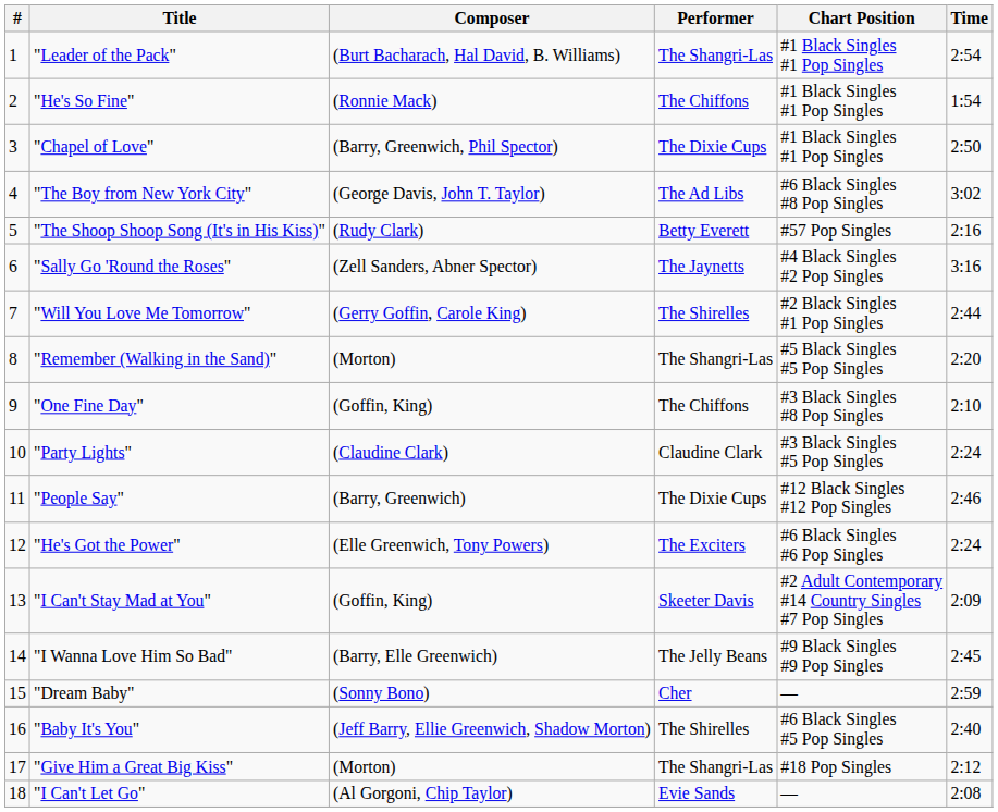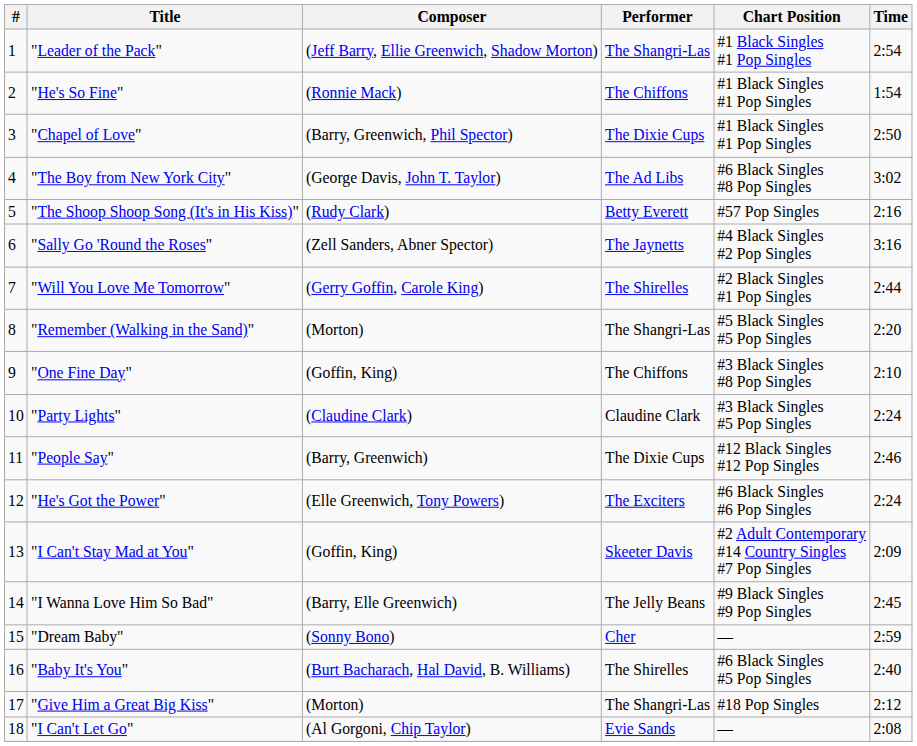 <table class="wikitable">
 <tr>
 <th>#</th>
 <th>Title</th>
 <th>Composer</th>
 <th>Performer</th>
 <th>Chart Position</th>
 <th>Time</th>
 </tr>
 <tr>
 <td>1</td>
 <td>"<a href='#'>Leader of the Pack</a>"</td>
-<td>(<a href='#'>Burt Bacharach</a>, <a href='#'>Hal David</a>, B. Williams)</td>
+<td>(<a href='#'>Jeff Barry</a>, <a href='#'>Ellie Greenwich</a>, <a href='#'>Shadow Morton</a>)</td>
 <td><a href='#'>The Shangri-Las</a></td>
 <td>#1 <a href='#'>Black Singles</a><br>#1 <a href='#'>Pop Singles</a></td>
 <td>2:54</td>
 </tr>
 <tr>
 <td>2</td>
 <td>"<a href='#'>He's So Fine</a>"</td>
 <td>(<a href='#'>Ronnie Mack</a>)</td>
 <td><a href='#'>The Chiffons</a></td>
 <td>#1 Black Singles<br>#1 Pop Singles</td>
 <td>1:54</td>
 </tr>
 <tr>
 <td>3</td>
 <td>"<a href='#'>Chapel of Love</a>"</td>
 <td>(Barry, Greenwich, <a href='#'>Phil Spector</a>)</td>
 <td><a href='#'>The Dixie Cups</a></td>
 <td>#1 Black Singles<br>#1 Pop Singles</td>
 <td>2:50</td>
 </tr>
 <tr>
 <td>4</td>
 <td>"<a href='#'>The Boy from New York City</a>"</td>
 <td>(George Davis, <a href='#'>John T. Taylor</a>)</td>
 <td><a href='#'>The Ad Libs</a></td>
 <td>#6 Black Singles<br>#8 Pop Singles</td>
 <td>3:02</td>
 </tr>
 <tr>
 <td>5</td>
 <td>"<a href='#'>The Shoop Shoop Song (It's in His Kiss)</a>"</td>
 <td>(<a href='#'>Rudy Clark</a>)</td>
 <td><a href='#'>Betty Everett</a></td>
 <td>#57 Pop Singles</td>
 <td>2:16</td>
 </tr>
 <tr>
 <td>6</td>
 <td>"<a href='#'>Sally Go 'Round the Roses</a>"</td>
 <td>(Zell Sanders, Abner Spector)</td>
 <td><a href='#'>The Jaynetts</a></td>
 <td>#4 Black Singles<br>#2 Pop Singles</td>
 <td>3:16</td>
 </tr>
 <tr>
 <td>7</td>
 <td>"<a href='#'>Will You Love Me Tomorrow</a>"</td>
 <td>(<a href='#'>Gerry Goffin</a>, <a href='#'>Carole King</a>)</td>
 <td><a href='#'>The Shirelles</a></td>
 <td>#2 Black Singles<br>#1 Pop Singles</td>
 <td>2:44</td>
 </tr>
 <tr>
 <td>8</td>
 <td>"<a href='#'>Remember (Walking in the Sand)</a>"</td>
 <td>(Morton)</td>
 <td>The Shangri-Las</td>
 <td>#5 Black Singles<br>#5 Pop Singles</td>
 <td>2:20</td>
 </tr>
 <tr>
 <td>9</td>
 <td>"<a href='#'>One Fine Day</a>"</td>
 <td>(Goffin, King)</td>
 <td>The Chiffons</td>
 <td>#3 Black Singles<br>#8 Pop Singles</td>
 <td>2:10</td>
 </tr>
 <tr>
 <td>10</td>
 <td>"<a href='#'>Party Lights</a>"</td>
 <td>(<a href='#'>Claudine Clark</a>)</td>
 <td>Claudine Clark</td>
 <td>#3 Black Singles<br>#5 Pop Singles</td>
 <td>2:24</td>
 </tr>
 <tr>
 <td>11</td>
 <td>"<a href='#'>People Say</a>"</td>
 <td>(Barry, Greenwich)</td>
 <td>The Dixie Cups</td>
 <td>#12 Black Singles<br>#12 Pop Singles</td>
 <td>2:46</td>
 </tr>
 <tr>
 <td>12</td>
 <td>"<a href='#'>He's Got the Power</a>"</td>
 <td>(Elle Greenwich, <a href='#'>Tony Powers</a>)</td>
 <td><a href='#'>The Exciters</a></td>
 <td>#6 Black Singles<br>#6 Pop Singles</td>
 <td>2:24</td>
 </tr>
 <tr>
 <td>13</td>
 <td>"<a href='#'>I Can't Stay Mad at You</a>"</td>
 <td>(Goffin, King)</td>
 <td><a href='#'>Skeeter Davis</a></td>
 <td>#2 <a href='#'>Adult Contemporary</a><br>#14 <a href='#'>Country Singles</a><br>#7 Pop Singles</td>
 <td>2:09</td>
 </tr>
 <tr>
 <td>14</td>
 <td>"I Wanna Love Him So Bad"</td>
 <td>(Barry, Elle Greenwich)</td>
 <td>The Jelly Beans</td>
 <td>#9 Black Singles<br>#9 Pop Singles</td>
 <td>2:45</td>
 </tr>
 <tr>
 <td>15</td>
 <td>"Dream Baby"</td>
 <td>(<a href='#'>Sonny Bono</a>)</td>
 <td><a href='#'>Cher</a></td>
 <td>—</td>
 <td>2:59</td>
 </tr>
 <tr>
 <td>16</td>
 <td>"<a href='#'>Baby It's You</a>"</td>
-<td>(<a href='#'>Jeff Barry</a>, <a href='#'>Ellie Greenwich</a>, <a href='#'>Shadow Morton</a>)</td>
+<td>(<a href='#'>Burt Bacharach</a>, <a href='#'>Hal David</a>, B. Williams)</td>
 <td>The Shirelles</td>
 <td>#6 Black Singles<br>#5 Pop Singles</td>
 <td>2:40</td>
 </tr>
 <tr>
 <td>17</td>
 <td>"<a href='#'>Give Him a Great Big Kiss</a>"</td>
 <td>(Morton)</td>
 <td>The Shangri-Las</td>
 <td>#18 Pop Singles</td>
 <td>2:12</td>
 </tr>
 <tr>
 <td>18</td>
 <td>"<a href='#'>I Can't Let Go</a>"</td>
 <td>(Al Gorgoni, <a href='#'>Chip Taylor</a>)</td>
 <td><a href='#'>Evie Sands</a></td>
 <td>—</td>
 <td>2:08</td>
 </tr>
 <tr>
 </tr>
 </table>
